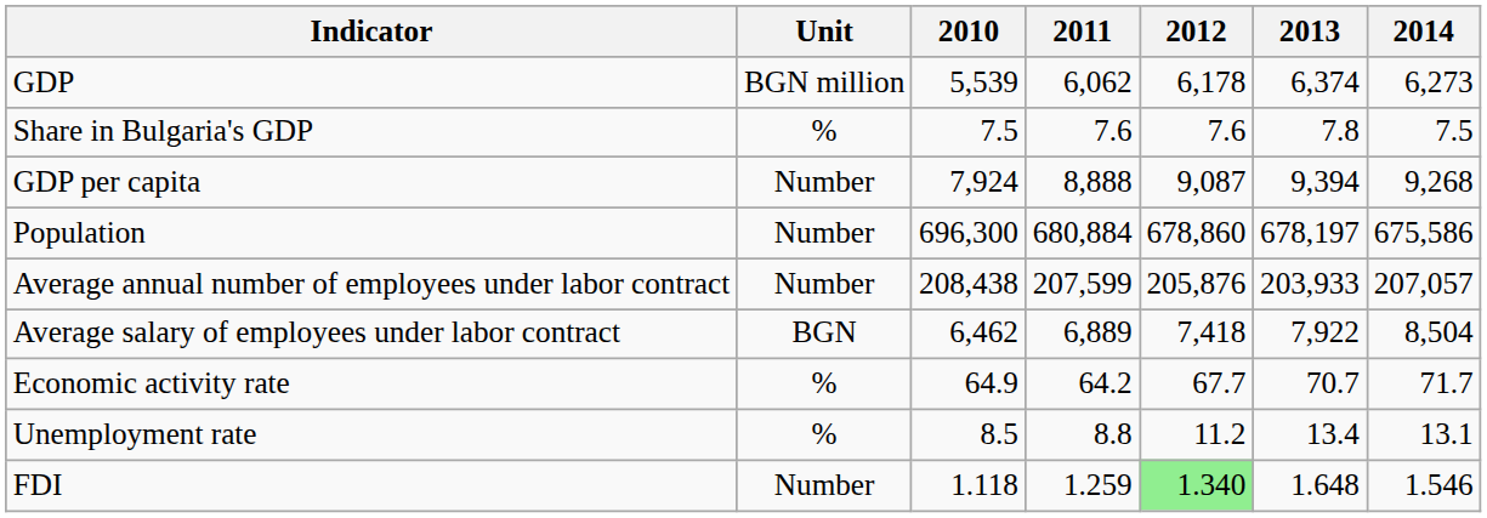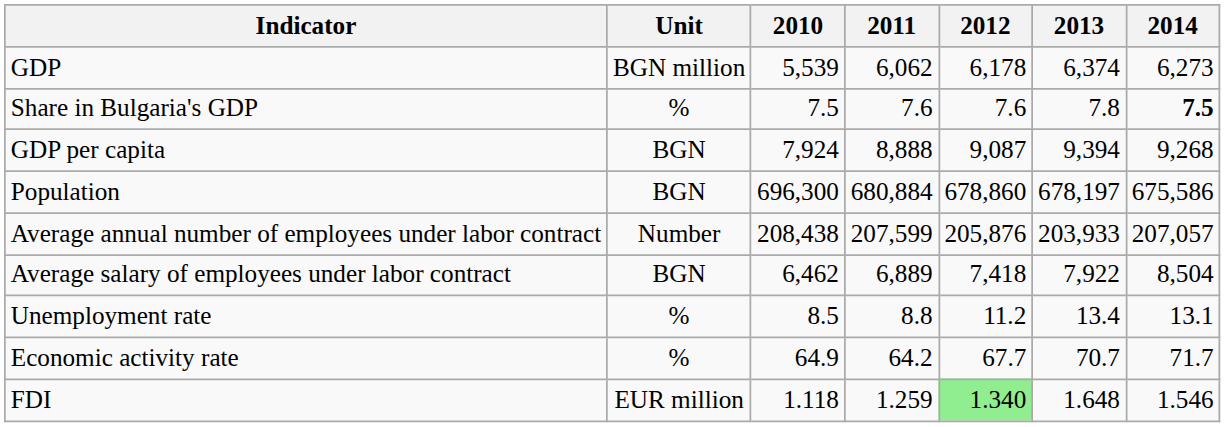 <table class="wikitable" style="text-align:center; font-size:90%">
 <tr>
 <th>Indicator</th>
 <th>Unit</th>
 <th>2010</th>
 <th>2011</th>
 <th>2012</th>
 <th>2013</th>
 <th>2014</th>
 </tr>
 <tr>
 <td align="left">GDP</td>
 <td align="center">BGN million</td>
 <td align="right">5,539</td>
 <td align="right">6,062</td>
 <td align="right">6,178</td>
 <td align="right">6,374</td>
 <td align="right">6,273</td>
 </tr>
 <tr>
 <td align="left">Share in Bulgaria's GDP</td>
 <td align="center">%</td>
 <td align="right">7.5</td>
 <td align="right">7.6</td>
 <td align="right">7.6</td>
 <td align="right">7.8</td>
-<td align="right">7.5</td>
+<td align="right"><strong>7.5</strong></td>
 </tr>
 <tr>
 <td align="left">GDP per capita</td>
-<td align="center">Number</td>
+<td align="center">BGN</td>
 <td align="right">7,924</td>
 <td align="right">8,888</td>
 <td align="right">9,087</td>
 <td align="right">9,394</td>
 <td align="right">9,268</td>
 </tr>
 <tr>
 <td align="left">Population</td>
-<td align="center">Number</td>
+<td align="center">BGN</td>
 <td align="right">696,300</td>
 <td align="right">680,884</td>
 <td align="right">678,860</td>
 <td align="right">678,197</td>
 <td align="right">675,586</td>
 </tr>
 <tr>
 <td align="left">Average annual number of employees under labor contract</td>
 <td align="center">Number</td>
 <td align="right">208,438</td>
 <td align="right">207,599</td>
 <td align="right">205,876</td>
 <td align="right">203,933</td>
 <td align="right">207,057</td>
 </tr>
 <tr>
 <td align="left">Average salary of employees under labor contract</td>
 <td align="center">BGN</td>
 <td align="right">6,462</td>
 <td align="right">6,889</td>
 <td align="right">7,418</td>
 <td align="right">7,922</td>
 <td align="right">8,504</td>
 </tr>
 <tr>
+<td align="left">Unemployment rate</td>
+<td align="center">%</td>
+<td align="right">8.5</td>
+<td align="right">8.8</td>
+<td align="right">11.2</td>
+<td align="right">13.4</td>
+<td align="right">13.1</td>
+</tr>
+<tr>
 <td align="left">Economic activity rate</td>
 <td align="center">%</td>
 <td align="right">64.9</td>
 <td align="right">64.2</td>
 <td align="right">67.7</td>
 <td align="right">70.7</td>
 <td align="right">71.7</td>
 </tr>
 <tr>
-<td align="left">Unemployment rate</td>
-<td align="center">%</td>
-<td align="right">8.5</td>
-<td align="right">8.8</td>
-<td align="right">11.2</td>
-<td align="right">13.4</td>
-<td align="right">13.1</td>
-</tr>
-<tr>
 <td align="left">FDI</td>
-<td align="center">Number</td>
+<td align="center">EUR million</td>
 <td align="right">1.118</td>
 <td align="right">1.259</td>
 <td align="right" style="background: lightgreen;">1.340</td>
 <td align="right">1.648</td>
 <td align="right">1.546</td>
 </tr>
 </table>
